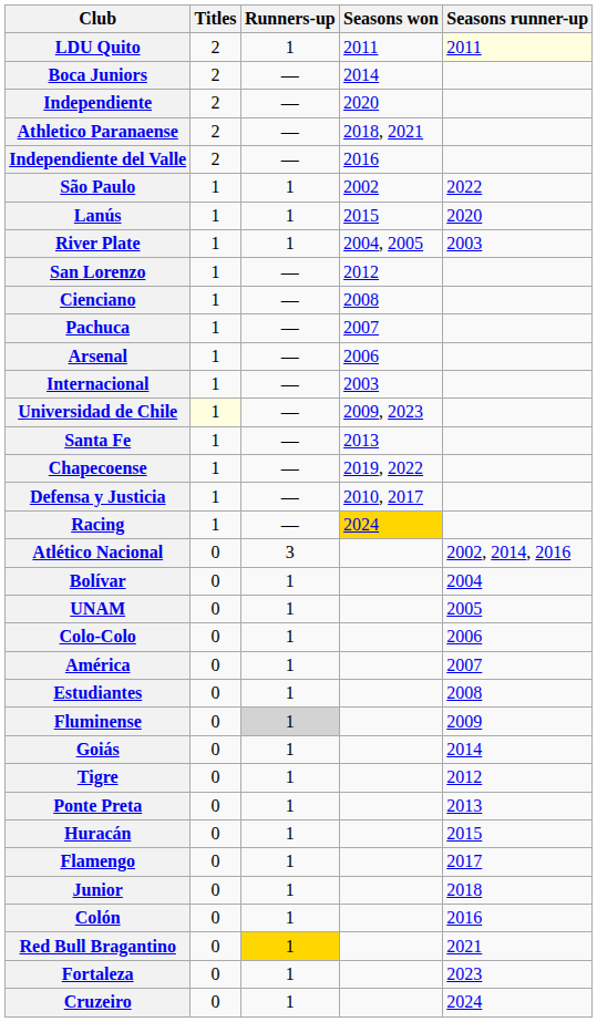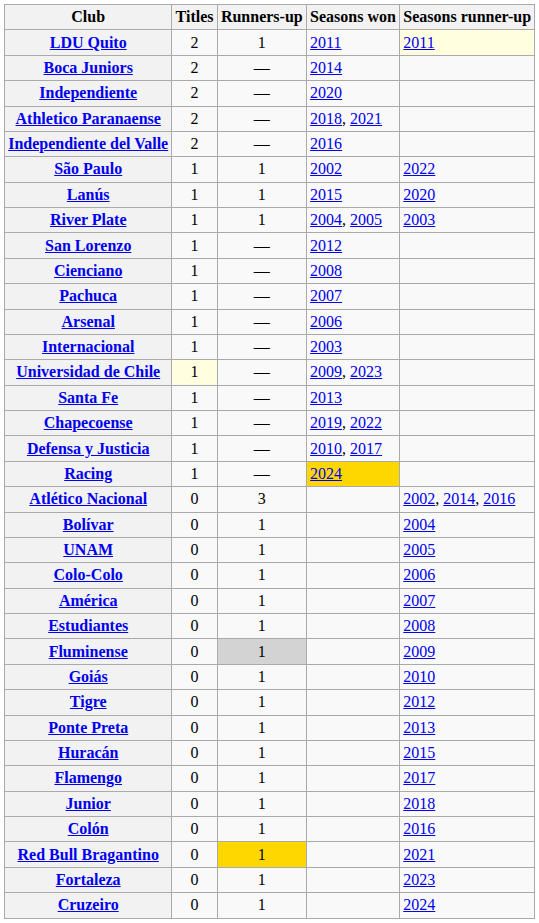 <table class="wikitable sortable plainrowheaders">
 <tr>
 <th scope=col>Club</th>
 <th scope=col>Titles</th>
 <th scope=col>Runners-up</th>
 <th scope=col>Seasons won</th>
 <th scope=col>Seasons runner-up</th>
 </tr>
 <tr>
 <th scope=row> <a href='#'>LDU Quito</a></th>
 <td align=center>2</td>
 <td align=center>1</td>
 <td><a href='#'>2011</a></td>
 <td style="background: lightyellow;"><a href='#'>2011</a></td>
 </tr>
 <tr>
 <th scope=row> <a href='#'>Boca Juniors</a></th>
 <td align=center>2</td>
 <td align=center>—</td>
 <td><a href='#'>2014</a></td>
 <td></td>
 </tr>
 <tr>
 <th scope=row> <a href='#'>Independiente</a></th>
 <td align=center>2</td>
 <td align=center>—</td>
 <td><a href='#'>2020</a></td>
 <td></td>
 </tr>
 <tr>
 <th scope=row> <a href='#'>Athletico Paranaense</a></th>
 <td align=center>2</td>
 <td align=center>—</td>
 <td><a href='#'>2018</a>, <a href='#'>2021</a></td>
 <td></td>
 </tr>
 <tr>
 <th scope=row> <a href='#'>Independiente del Valle</a></th>
 <td align=center>2</td>
 <td align=center>—</td>
 <td><a href='#'>2016</a></td>
 <td></td>
 </tr>
 <tr>
 <th scope=row> <a href='#'>São Paulo</a></th>
 <td align=center>1</td>
 <td align=center>1</td>
 <td><a href='#'>2002</a></td>
 <td><a href='#'>2022</a></td>
 </tr>
 <tr>
 <th scope=row> <a href='#'>Lanús</a></th>
 <td align=center>1</td>
 <td align=center>1</td>
 <td><a href='#'>2015</a></td>
 <td><a href='#'>2020</a></td>
 </tr>
 <tr>
 <th scope=row> <a href='#'>River Plate</a></th>
 <td align=center>1</td>
 <td align=center>1</td>
 <td><a href='#'>2004</a>, <a href='#'>2005</a></td>
 <td><a href='#'>2003</a></td>
 </tr>
 <tr>
 <th scope=row> <a href='#'>San Lorenzo</a></th>
 <td align=center>1</td>
 <td align=center>—</td>
 <td><a href='#'>2012</a></td>
 <td></td>
 </tr>
 <tr>
 <th scope=row> <a href='#'>Cienciano</a></th>
 <td align=center>1</td>
 <td align=center>—</td>
 <td><a href='#'>2008</a></td>
 <td></td>
 </tr>
 <tr>
 <th scope=row> <a href='#'>Pachuca</a></th>
 <td align=center>1</td>
 <td align=center>—</td>
 <td><a href='#'>2007</a></td>
 <td></td>
 </tr>
 <tr>
 <th scope=row> <a href='#'>Arsenal</a></th>
 <td align=center>1</td>
 <td align=center>—</td>
 <td><a href='#'>2006</a></td>
 <td></td>
 </tr>
 <tr>
 <th scope=row> <a href='#'>Internacional</a></th>
 <td align=center>1</td>
 <td align=center>—</td>
 <td><a href='#'>2003</a></td>
 <td></td>
 </tr>
 <tr>
 <th scope=row> <a href='#'>Universidad de Chile</a></th>
 <td align=center style="background: lightyellow;">1</td>
 <td align=center>—</td>
 <td><a href='#'>2009</a>, <a href='#'>2023</a></td>
 <td></td>
 </tr>
 <tr>
 <th scope=row> <a href='#'>Santa Fe</a></th>
 <td align=center>1</td>
 <td align=center>—</td>
 <td><a href='#'>2013</a></td>
 <td></td>
 </tr>
 <tr>
 <th scope=row> <a href='#'>Chapecoense</a></th>
 <td align=center>1</td>
 <td align=center>—</td>
 <td><a href='#'>2019</a>, <a href='#'>2022</a></td>
 <td></td>
 </tr>
 <tr>
 <th scope=row> <a href='#'>Defensa y Justicia</a></th>
 <td align=center>1</td>
 <td align=center>—</td>
 <td><a href='#'>2010</a>, <a href='#'>2017</a></td>
 <td></td>
 </tr>
 <tr>
 <th scope=row> <a href='#'>Racing</a></th>
 <td align=center>1</td>
 <td align=center>—</td>
 <td style="background: gold;"><a href='#'>2024</a></td>
 <td></td>
 </tr>
 <tr>
 <th scope=row> <a href='#'>Atlético Nacional</a></th>
 <td align=center>0</td>
 <td align=center>3</td>
 <td></td>
 <td><a href='#'>2002</a>, <a href='#'>2014</a>, <a href='#'>2016</a></td>
 </tr>
 <tr>
 <th scope=row> <a href='#'>Bolívar</a></th>
 <td align=center>0</td>
 <td align=center>1</td>
 <td></td>
 <td><a href='#'>2004</a></td>
 </tr>
 <tr>
 <th scope=row> <a href='#'>UNAM</a></th>
 <td align=center>0</td>
 <td align=center>1</td>
 <td></td>
 <td><a href='#'>2005</a></td>
 </tr>
 <tr>
 <th scope=row> <a href='#'>Colo-Colo</a></th>
 <td align=center>0</td>
 <td align=center>1</td>
 <td></td>
 <td><a href='#'>2006</a></td>
 </tr>
 <tr>
 <th scope=row> <a href='#'>América</a></th>
 <td align=center>0</td>
 <td align=center>1</td>
 <td></td>
 <td><a href='#'>2007</a></td>
 </tr>
 <tr>
 <th scope=row> <a href='#'>Estudiantes</a></th>
 <td align=center>0</td>
 <td align=center>1</td>
 <td></td>
 <td><a href='#'>2008</a></td>
 </tr>
 <tr>
 <th scope=row> <a href='#'>Fluminense</a></th>
 <td align=center>0</td>
 <td align=center style="background: lightgrey;">1</td>
 <td></td>
 <td><a href='#'>2009</a></td>
 </tr>
 <tr>
 <th scope=row> <a href='#'>Goiás</a></th>
 <td align=center>0</td>
 <td align=center>1</td>
 <td></td>
-<td><a href='#'>2014</a></td>
+<td><a href='#'>2010</a></td>
 </tr>
 <tr>
 <th scope=row> <a href='#'>Tigre</a></th>
 <td align=center>0</td>
 <td align=center>1</td>
 <td></td>
 <td><a href='#'>2012</a></td>
 </tr>
 <tr>
 <th scope=row> <a href='#'>Ponte Preta</a></th>
 <td align=center>0</td>
 <td align=center>1</td>
 <td></td>
 <td><a href='#'>2013</a></td>
 </tr>
 <tr>
 <th scope=row> <a href='#'>Huracán</a></th>
 <td align=center>0</td>
 <td align=center>1</td>
 <td></td>
 <td><a href='#'>2015</a></td>
 </tr>
 <tr>
 <th scope=row> <a href='#'>Flamengo</a></th>
 <td align=center>0</td>
 <td align=center>1</td>
 <td></td>
 <td><a href='#'>2017</a></td>
 </tr>
 <tr>
 <th scope=row> <a href='#'>Junior</a></th>
 <td align=center>0</td>
 <td align=center>1</td>
 <td></td>
 <td><a href='#'>2018</a></td>
 </tr>
 <tr>
 <th scope=row> <a href='#'>Colón</a></th>
 <td align=center>0</td>
 <td align=center>1</td>
 <td></td>
 <td><a href='#'>2016</a></td>
 </tr>
 <tr>
 <th scope=row> <a href='#'>Red Bull Bragantino</a></th>
 <td align=center>0</td>
 <td align=center style="background: gold;">1</td>
 <td></td>
 <td><a href='#'>2021</a></td>
 </tr>
 <tr>
 <th scope=row> <a href='#'>Fortaleza</a></th>
 <td align=center>0</td>
 <td align=center>1</td>
 <td></td>
 <td><a href='#'>2023</a></td>
 </tr>
 <tr>
 <th scope=row> <a href='#'>Cruzeiro</a></th>
 <td align=center>0</td>
 <td align=center>1</td>
 <td></td>
 <td><a href='#'>2024</a></td>
 </tr>
 </table>
